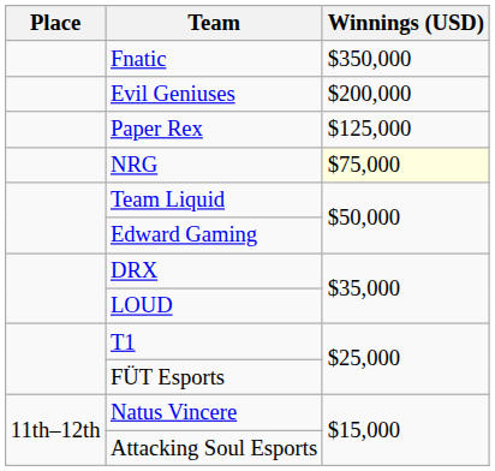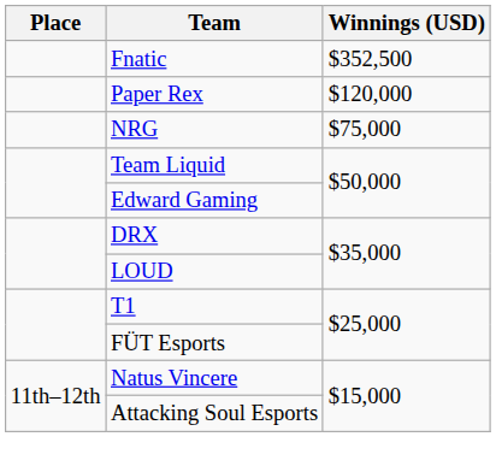 <table class="wikitable">
 <tr>
 <th>Place</th>
 <th>Team</th>
 <th>Winnings (USD)</th>
 </tr>
 <tr>
 <td></td>
 <td><a href='#'>Fnatic</a></td>
-<td>$350,000</td>
-</tr>
-<tr>
-<td></td>
-<td><a href='#'>Evil Geniuses</a></td>
-<td>$200,000</td>
+<td>$352,500</td>
 </tr>
 <tr>
 <td></td>
 <td><a href='#'>Paper Rex</a></td>
-<td>$125,000</td>
+<td>$120,000</td>
 </tr>
 <tr>
 <td></td>
 <td><a href='#'>NRG</a></td>
-<td style="background: lightyellow;">$75,000</td>
+<td>$75,000</td>
 </tr>
 <tr>
 <td rowspan=2></td>
 <td><a href='#'>Team Liquid</a></td>
 <td rowspan=2>$50,000</td>
 </tr>
 <tr>
 <td><a href='#'>Edward Gaming</a></td>
 </tr>
 <tr>
 <td rowspan=2></td>
 <td><a href='#'>DRX</a></td>
 <td rowspan=2>$35,000</td>
 </tr>
 <tr>
 <td><a href='#'>LOUD</a></td>
 </tr>
 <tr>
 <td rowspan=2></td>
 <td><a href='#'>T1</a></td>
 <td rowspan=2>$25,000</td>
 </tr>
 <tr>
 <td>FÜT Esports</td>
 </tr>
 <tr>
 <td rowspan=2>11th–12th</td>
 <td><a href='#'>Natus Vincere</a></td>
 <td rowspan=2>$15,000</td>
 </tr>
 <tr>
 <td>Attacking Soul Esports</td>
 </tr>
 </table>
